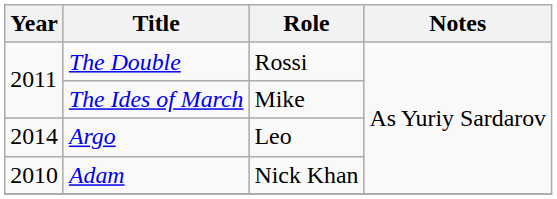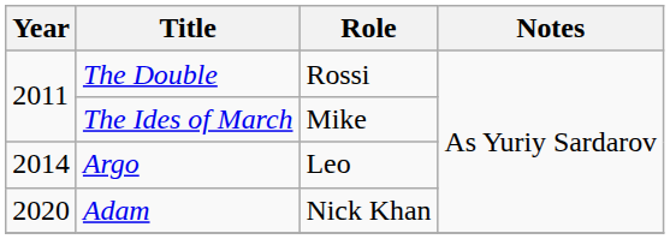 <table class="wikitable sortable">
 <tr>
 <th>Year</th>
 <th>Title</th>
 <th>Role</th>
 <th class="unsortable">Notes</th>
 </tr>
 <tr>
 <td rowspan=2>2011</td>
 <td><em><a href='#'>The Double</a></em></td>
 <td>Rossi</td>
 <td rowspan=4>As Yuriy Sardarov</td>
 </tr>
 <tr>
 <td><em><a href='#'>The Ides of March</a></em></td>
 <td>Mike</td>
 </tr>
 <tr>
 <td>2014</td>
 <td><em><a href='#'>Argo</a></em></td>
 <td>Leo</td>
 </tr>
 <tr>
-<td>2010</td>
+<td>2020</td>
 <td><em><a href='#'>Adam</a></em></td>
 <td>Nick Khan</td>
 </tr>
 <tr>
 </tr>
 </table>
